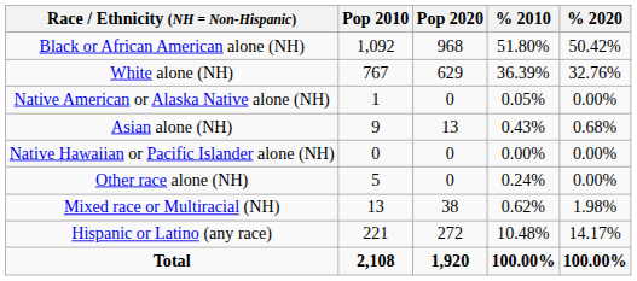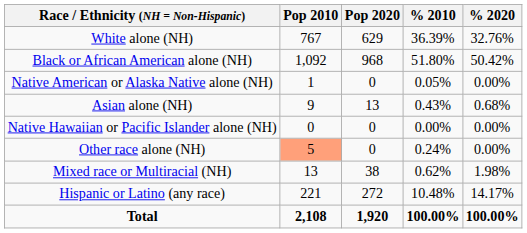 <table class="wikitable" style="text-align:center;">
 <tr>
 <th>Race / Ethnicity <small>(<em>NH = Non-Hispanic</em>)</small></th>
 <th>Pop 2010</th>
 <th>Pop 2020</th>
 <th>% 2010</th>
 <th>% 2020</th>
 </tr>
 <tr>
+<td><a href='#'>White</a> alone (NH)</td>
+<td>767</td>
+<td>629</td>
+<td>36.39%</td>
+<td>32.76%</td>
+</tr>
+<tr>
 <td><a href='#'>Black or African American</a> alone (NH)</td>
 <td>1,092</td>
 <td>968</td>
 <td>51.80%</td>
 <td>50.42%</td>
-</tr>
-<tr>
-<td><a href='#'>White</a> alone (NH)</td>
-<td>767</td>
-<td>629</td>
-<td>36.39%</td>
-<td>32.76%</td>
 </tr>
 <tr>
 <td><a href='#'>Native American</a> or <a href='#'>Alaska Native</a> alone (NH)</td>
 <td>1</td>
 <td>0</td>
 <td>0.05%</td>
 <td>0.00%</td>
 </tr>
 <tr>
 <td><a href='#'>Asian</a> alone (NH)</td>
 <td>9</td>
 <td>13</td>
 <td>0.43%</td>
 <td>0.68%</td>
 </tr>
 <tr>
 <td><a href='#'>Native Hawaiian</a> or <a href='#'>Pacific Islander</a> alone (NH)</td>
 <td>0</td>
 <td>0</td>
 <td>0.00%</td>
 <td>0.00%</td>
 </tr>
 <tr>
 <td><a href='#'>Other race</a> alone (NH)</td>
-<td>5</td>
+<td style="background: lightsalmon;">5</td>
 <td>0</td>
 <td>0.24%</td>
 <td>0.00%</td>
 </tr>
 <tr>
 <td><a href='#'>Mixed race or Multiracial</a> (NH)</td>
 <td>13</td>
 <td>38</td>
 <td>0.62%</td>
 <td>1.98%</td>
 </tr>
 <tr>
 <td><a href='#'>Hispanic or Latino</a> (any race)</td>
 <td>221</td>
 <td>272</td>
 <td>10.48%</td>
 <td>14.17%</td>
 </tr>
 <tr>
 <td><strong>Total</strong></td>
 <td><strong>2,108</strong></td>
 <td><strong>1,920</strong></td>
 <td><strong>100.00%</strong></td>
 <td><strong>100.00%</strong></td>
 </tr>
 </table>
